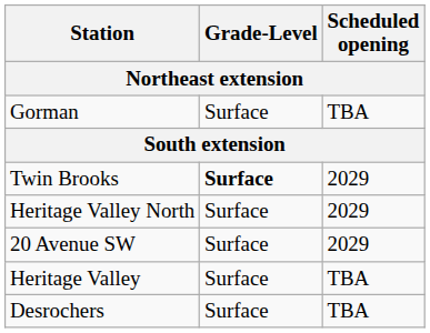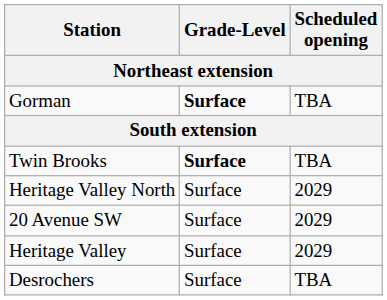 <table class=wikitable>
 <tr>
 <th>Station</th>
 <th>Grade-Level</th>
 <th>Scheduled<br>opening</th>
 </tr>
 <tr>
 <th colspan="3">Northeast extension</th>
 </tr>
 <tr>
 <td>Gorman</td>
-<td>Surface</td>
+<td><strong>Surface</strong></td>
 <td>TBA</td>
 </tr>
 <tr>
 <th colspan="3">South extension</th>
 </tr>
 <tr>
 <td>Twin Brooks</td>
 <td><strong>Surface</strong></td>
-<td>2029</td>
+<td>TBA</td>
 </tr>
 <tr>
 <td>Heritage Valley North</td>
 <td>Surface</td>
 <td>2029</td>
 </tr>
 <tr>
 <td>20 Avenue SW</td>
 <td>Surface</td>
 <td>2029</td>
 </tr>
 <tr>
 <td>Heritage Valley</td>
 <td>Surface</td>
-<td>TBA</td>
+<td>2029</td>
 </tr>
 <tr>
 <td>Desrochers</td>
 <td>Surface</td>
 <td>TBA</td>
 </tr>
 </table>
